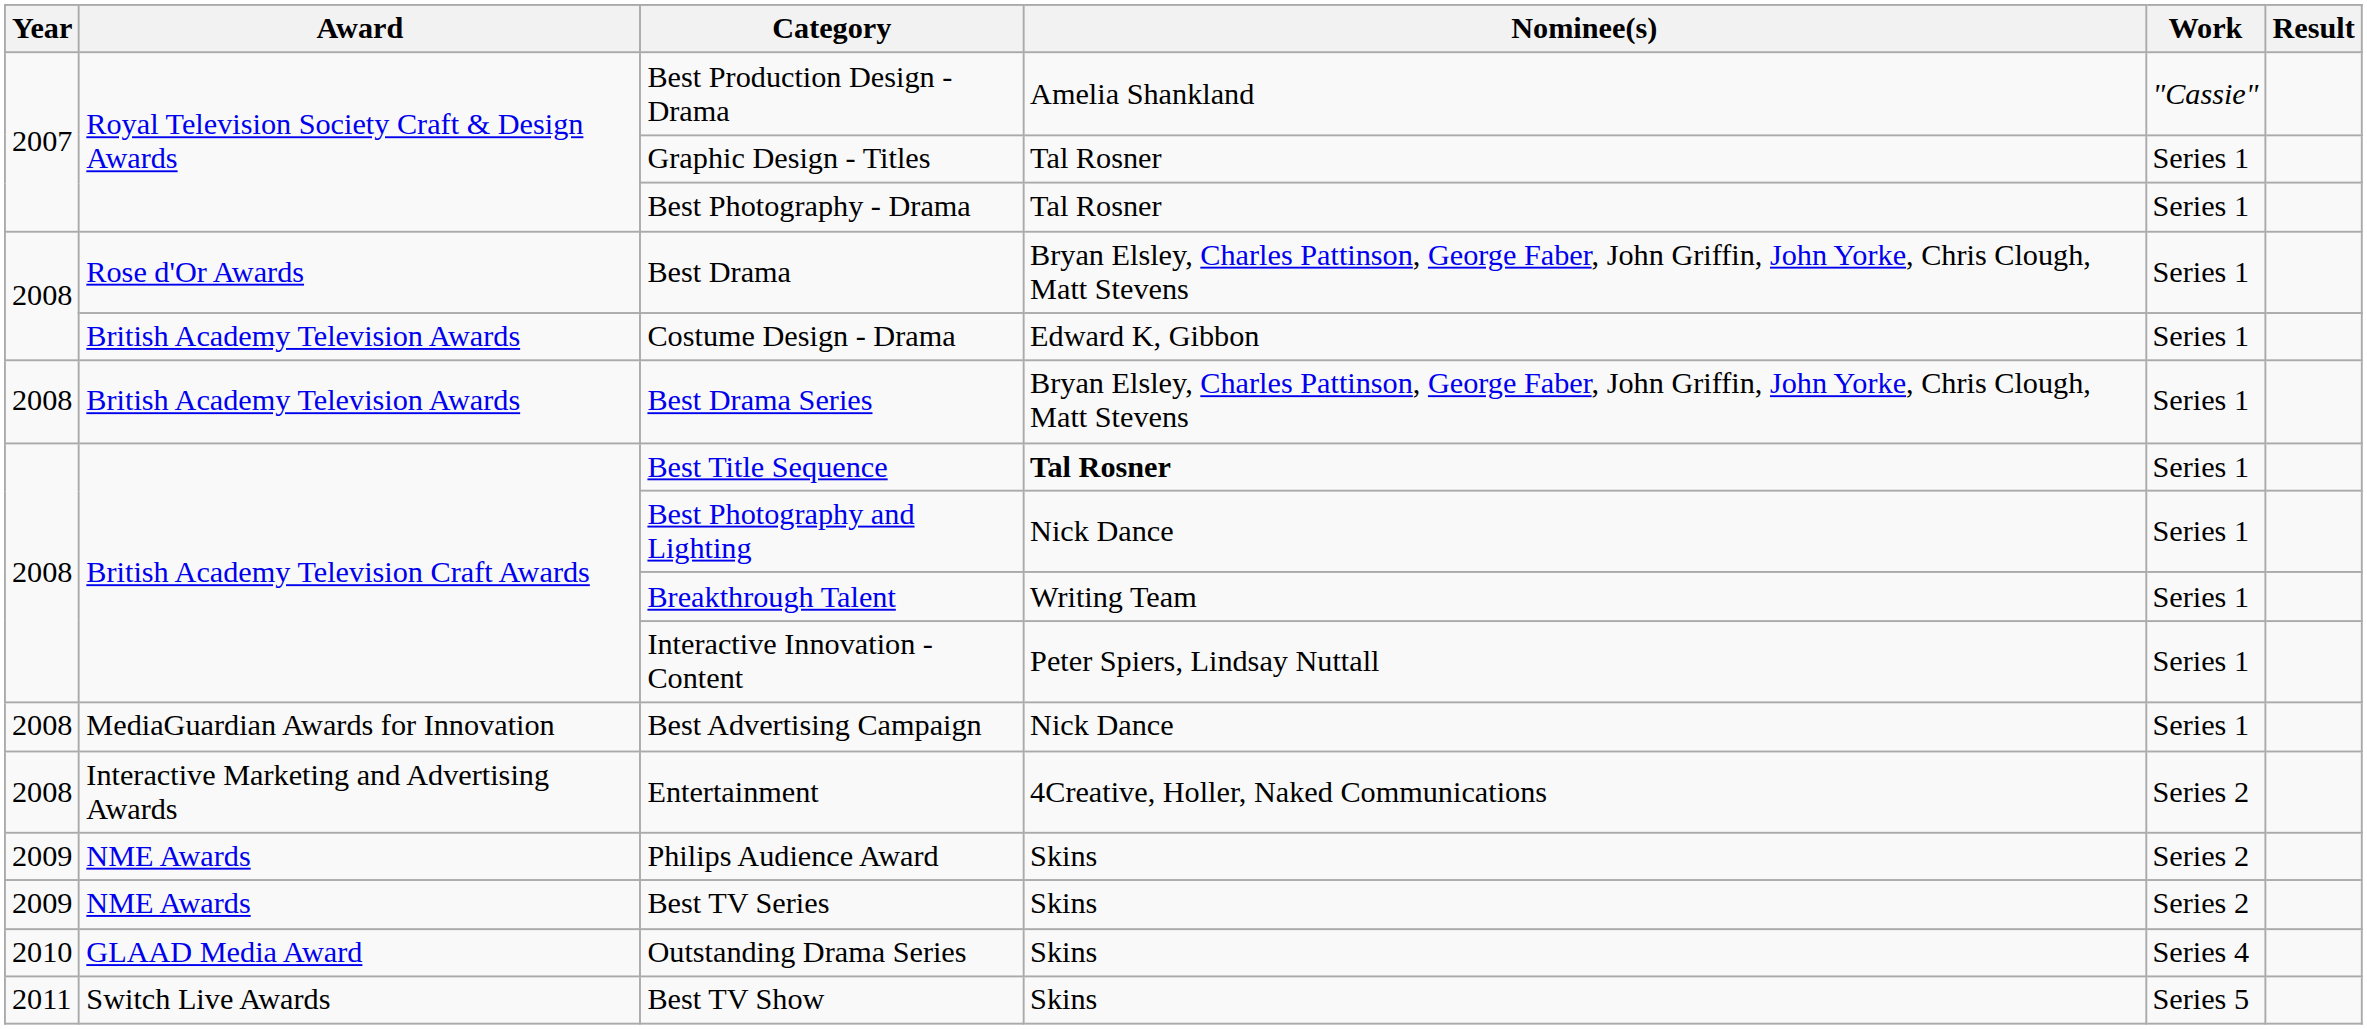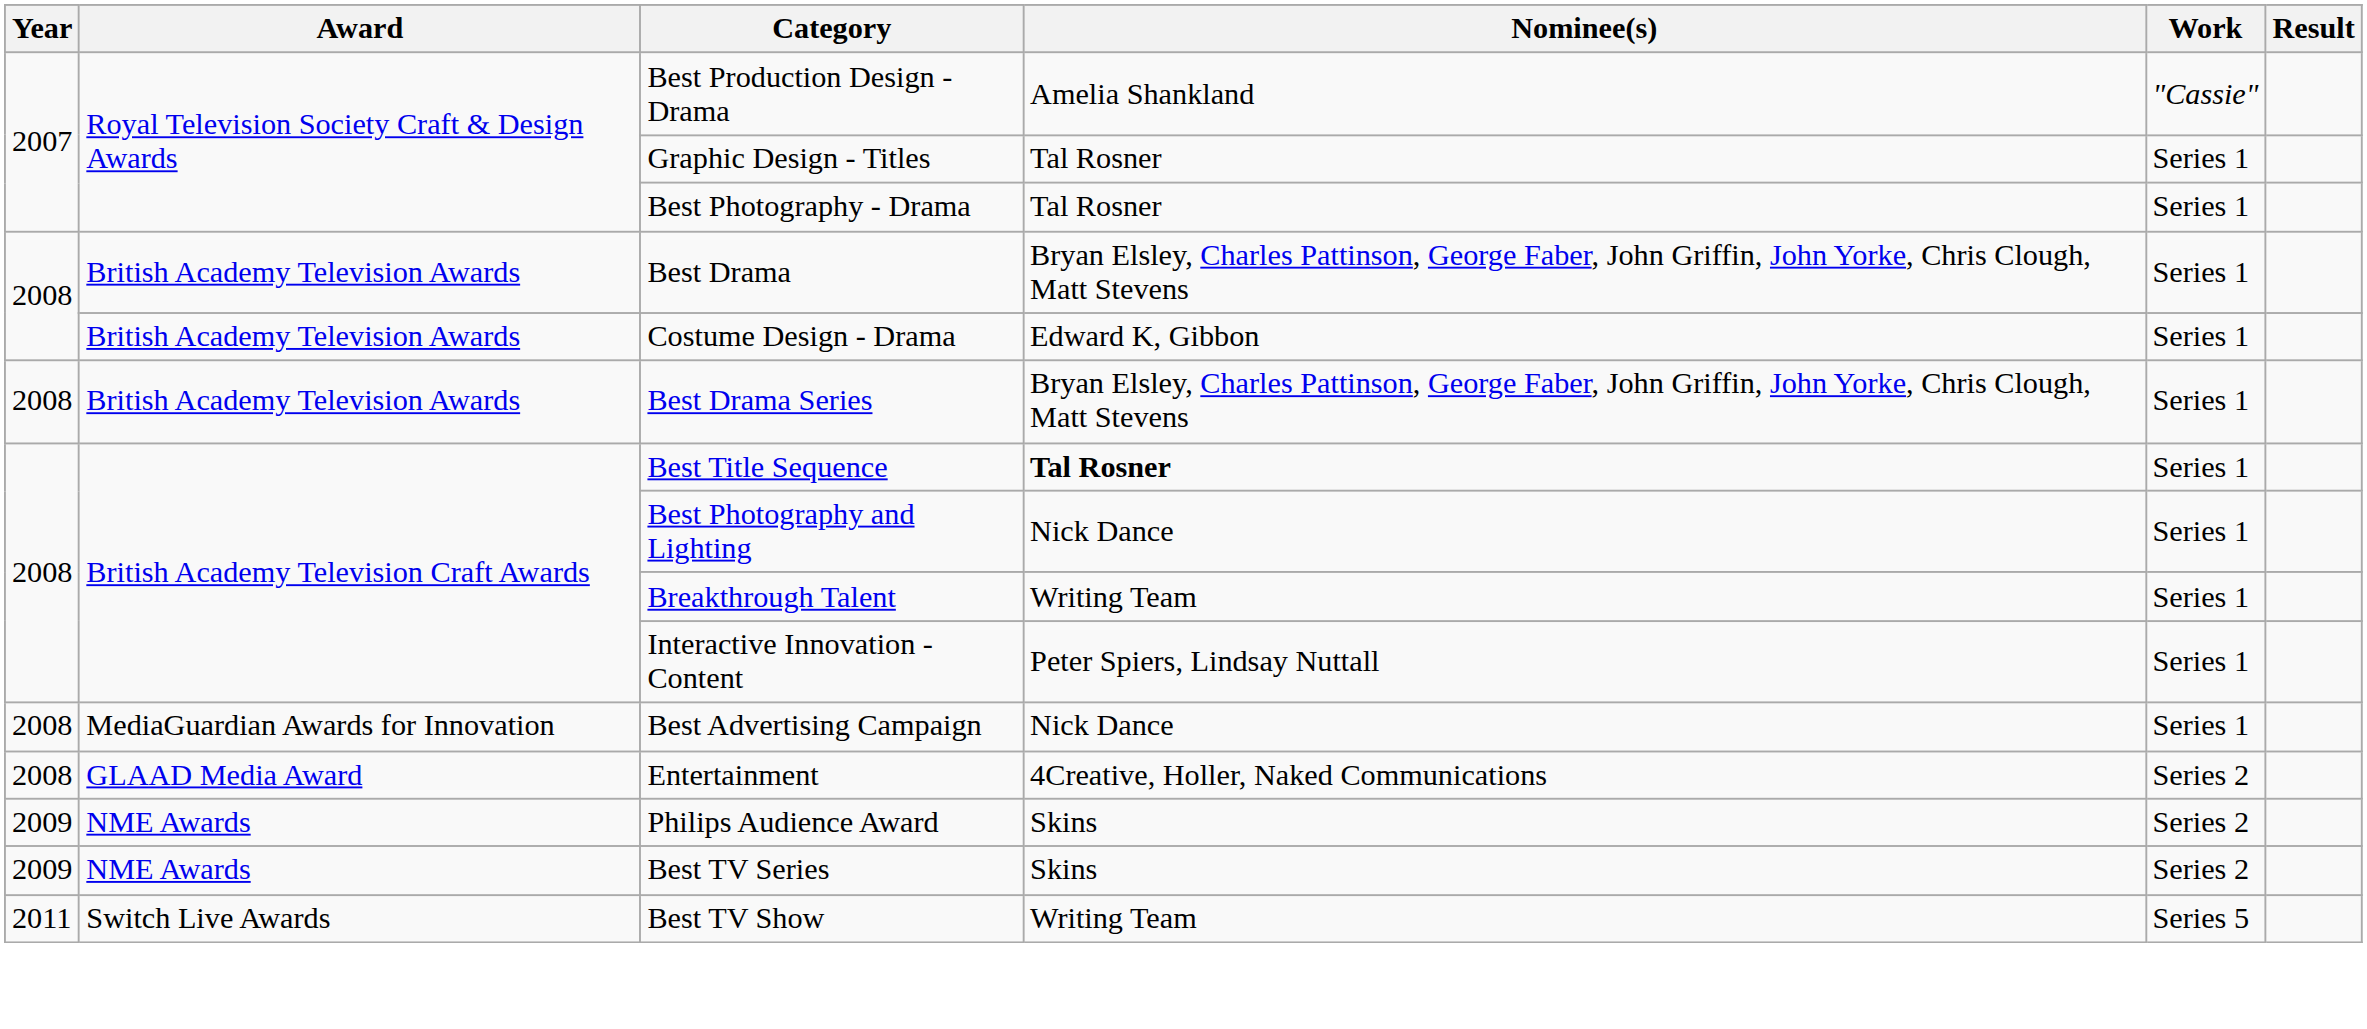 <table class="wikitable">
 <tr>
 <th>Year</th>
 <th>Award</th>
 <th>Category</th>
 <th>Nominee(s)</th>
 <th>Work</th>
 <th>Result</th>
 </tr>
 <tr>
 <td rowspan="3">2007</td>
 <td rowspan="3"><a href='#'>Royal Television Society Craft & Design Awards</a></td>
 <td>Best Production Design - Drama</td>
 <td>Amelia Shankland</td>
 <td><em>"Cassie"</em></td>
 <td></td>
 </tr>
 <tr>
 <td>Graphic Design - Titles</td>
 <td>Tal Rosner</td>
 <td>Series 1</td>
 <td></td>
 </tr>
 <tr>
 <td>Best Photography - Drama</td>
 <td>Tal Rosner</td>
 <td>Series 1</td>
 <td></td>
 </tr>
 <tr>
 <td rowspan="2">2008</td>
-<td><a href='#'>Rose d'Or Awards</a></td>
+<td><a href='#'>British Academy Television Awards</a></td>
 <td>Best Drama</td>
 <td>Bryan Elsley, <a href='#'>Charles Pattinson</a>, <a href='#'>George Faber</a>, John Griffin, <a href='#'>John Yorke</a>, Chris Clough, Matt Stevens</td>
 <td>Series 1</td>
 <td></td>
 </tr>
 <tr>
 <td><a href='#'>British Academy Television Awards</a></td>
 <td>Costume Design - Drama</td>
 <td>Edward K, Gibbon</td>
 <td>Series 1</td>
 <td></td>
 </tr>
 <tr>
 <td>2008</td>
 <td><a href='#'>British Academy Television Awards</a></td>
 <td><a href='#'>Best Drama Series</a></td>
 <td>Bryan Elsley, <a href='#'>Charles Pattinson</a>, <a href='#'>George Faber</a>, John Griffin, <a href='#'>John Yorke</a>, Chris Clough, Matt Stevens</td>
 <td>Series 1</td>
 <td></td>
 </tr>
 <tr>
 <td rowspan="4">2008</td>
 <td rowspan="4"><a href='#'>British Academy Television Craft Awards</a></td>
 <td><a href='#'>Best Title Sequence</a></td>
 <td><strong>Tal Rosner</strong></td>
 <td>Series 1</td>
 <td></td>
 </tr>
 <tr>
 <td><a href='#'>Best Photography and Lighting</a></td>
 <td>Nick Dance</td>
 <td>Series 1</td>
 <td></td>
 </tr>
 <tr>
 <td><a href='#'>Breakthrough Talent</a></td>
 <td>Writing Team</td>
 <td>Series 1</td>
 <td></td>
 </tr>
 <tr>
 <td>Interactive Innovation - Content</td>
 <td>Peter Spiers, Lindsay Nuttall</td>
 <td>Series 1</td>
 <td></td>
 </tr>
 <tr>
 <td>2008</td>
 <td>MediaGuardian Awards for Innovation</td>
 <td>Best Advertising Campaign</td>
 <td>Nick Dance</td>
 <td>Series 1</td>
 <td></td>
 </tr>
 <tr>
 <td>2008</td>
-<td>Interactive Marketing and Advertising Awards</td>
+<td><a href='#'>GLAAD Media Award</a></td>
 <td>Entertainment</td>
 <td>4Creative, Holler, Naked Communications</td>
 <td>Series 2</td>
 <td></td>
 </tr>
 <tr>
 <td>2009</td>
 <td><a href='#'>NME Awards</a></td>
 <td>Philips Audience Award</td>
 <td>Skins</td>
 <td>Series 2</td>
 <td></td>
 </tr>
 <tr>
 <td>2009</td>
 <td><a href='#'>NME Awards</a></td>
 <td>Best TV Series</td>
 <td>Skins</td>
 <td>Series 2</td>
 <td></td>
 </tr>
 <tr>
-<td>2010</td>
-<td><a href='#'>GLAAD Media Award</a></td>
-<td>Outstanding Drama Series</td>
-<td>Skins</td>
-<td>Series 4</td>
-<td></td>
-</tr>
-<tr>
 <td>2011</td>
 <td>Switch Live Awards</td>
 <td>Best TV Show</td>
-<td>Skins</td>
+<td>Writing Team</td>
 <td>Series 5</td>
 <td></td>
 </tr>
 </table>
